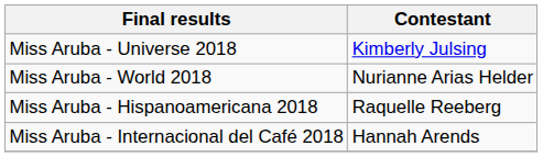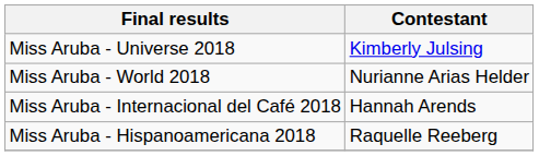 <table class="wikitable">
 <tr>
 <th>Final results</th>
 <th>Contestant</th>
 </tr>
 <tr>
 <td>Miss Aruba - Universe 2018</td>
 <td><a href='#'>Kimberly Julsing</a></td>
 </tr>
 <tr>
 <td>Miss Aruba - World 2018</td>
 <td>Nurianne Arias Helder</td>
 </tr>
 <tr>
+<td>Miss Aruba - Internacional del Café 2018</td>
+<td>Hannah Arends</td>
+</tr>
+<tr>
 <td>Miss Aruba - Hispanoamericana 2018</td>
 <td>Raquelle Reeberg</td>
 </tr>
 <tr>
-<td>Miss Aruba - Internacional del Café 2018</td>
-<td>Hannah Arends</td>
-</tr>
-<tr>
 </tr>
 </table>
